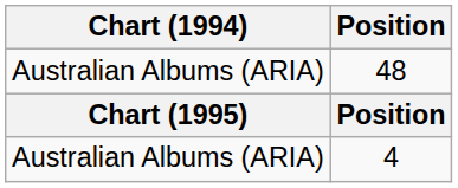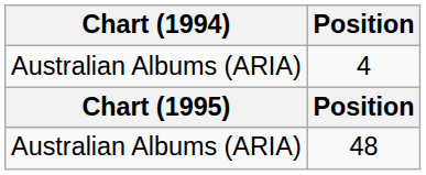 <table class="wikitable" style="text-align:center;">
 <tr>
 <th>Chart (1994)</th>
 <th>Position</th>
 </tr>
 <tr>
 <td align="left">Australian Albums (ARIA)</td>
-<td>48</td>
+<td>4</td>
 </tr>
 <tr>
 <th>Chart (1995)</th>
 <th>Position</th>
 </tr>
 <tr>
 <td align="left">Australian Albums (ARIA)</td>
-<td>4</td>
+<td>48</td>
 </tr>
 </table>
